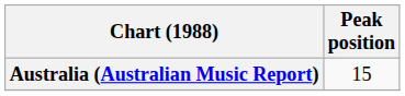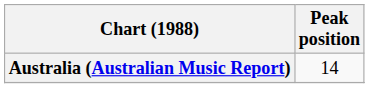 <table class="wikitable sortable plainrowheaders" style="text-align:center">
 <tr>
 <th scope="col">Chart (1988)</th>
 <th scope="col">Peak<br>position</th>
 </tr>
 <tr>
 <th scope="row">Australia (<a href='#'>Australian Music Report</a>)</th>
-<td>15</td>
+<td>14</td>
 </tr>
 <tr>
 </tr>
 <tr>
 </tr>
 </table>
